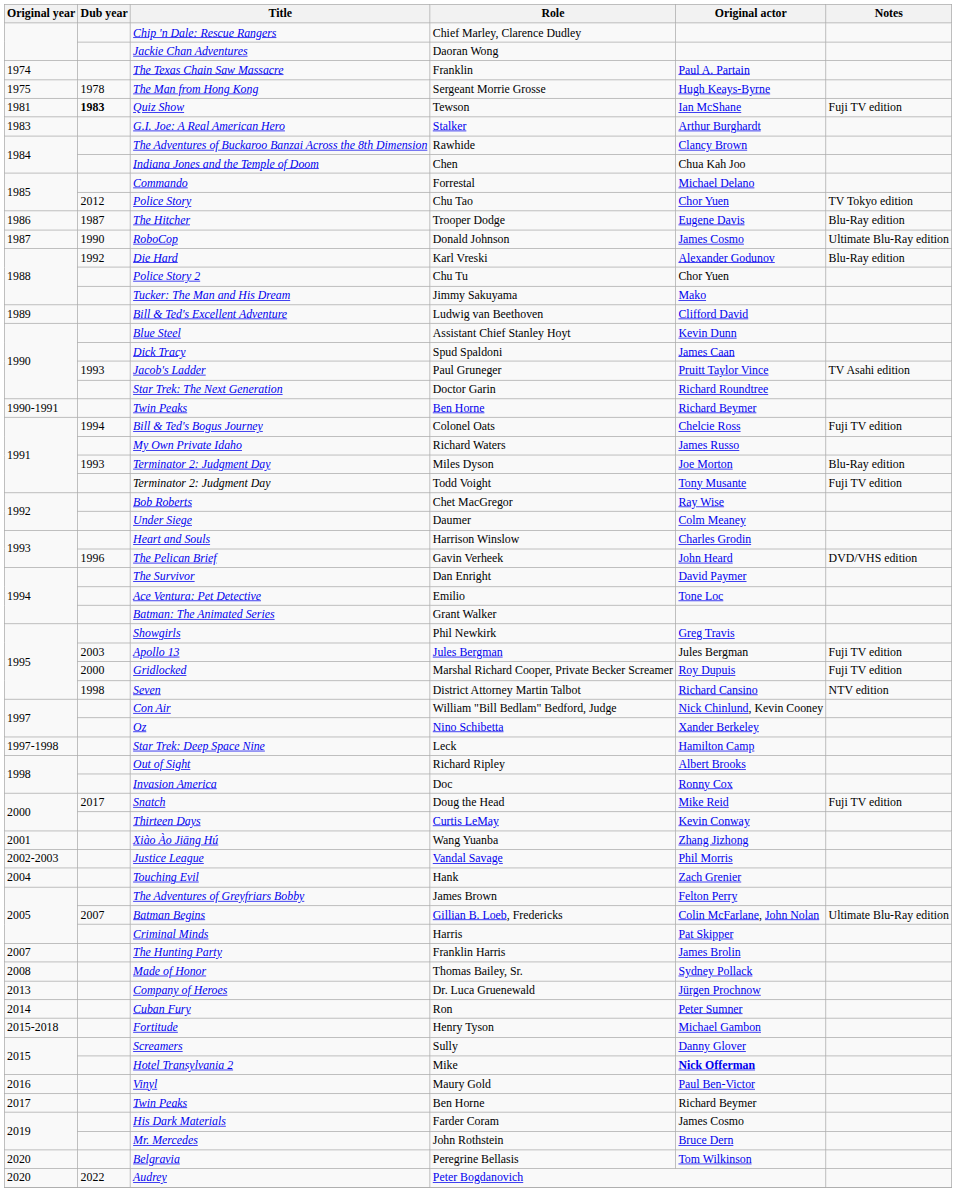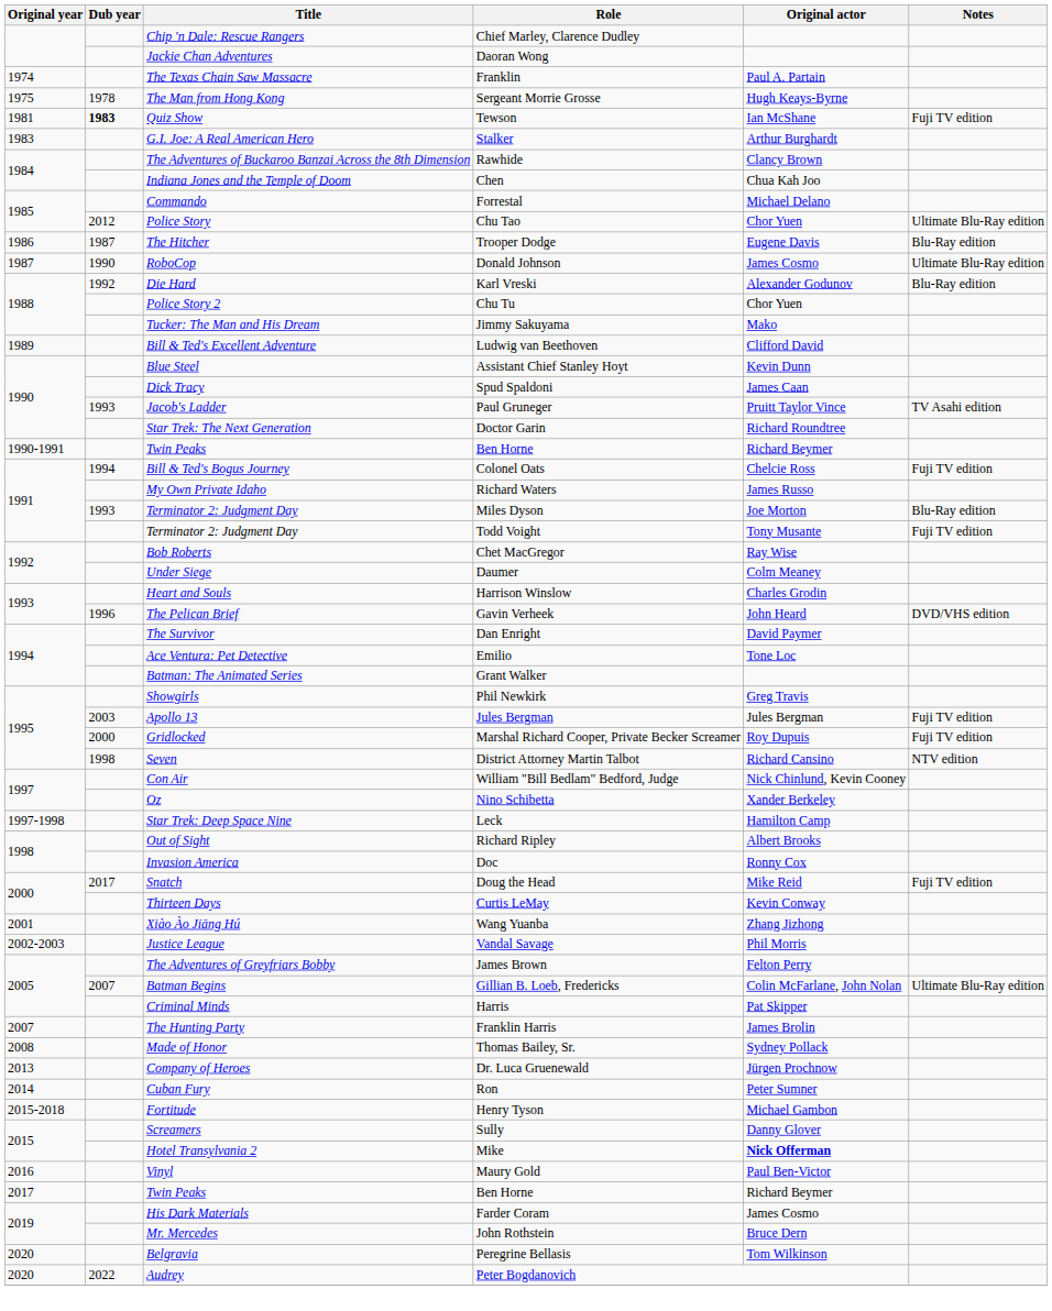 <table class="wikitable sortable">
 <tr>
 <th>Original year</th>
 <th>Dub year</th>
 <th>Title</th>
 <th>Role</th>
 <th>Original actor</th>
 <th>Notes</th>
 </tr>
 <tr>
 <td rowspan="2"></td>
 <td></td>
 <td><em><a href='#'>Chip 'n Dale: Rescue Rangers</a></em></td>
 <td>Chief Marley, Clarence Dudley</td>
 <td></td>
 <td></td>
 </tr>
 <tr>
 <td></td>
 <td><em><a href='#'>Jackie Chan Adventures</a></em></td>
 <td>Daoran Wong</td>
 <td></td>
 <td></td>
 </tr>
 <tr>
 <td>1974</td>
 <td></td>
 <td><em><a href='#'>The Texas Chain Saw Massacre</a></em></td>
 <td>Franklin</td>
 <td><a href='#'>Paul A. Partain</a></td>
 <td></td>
 </tr>
 <tr>
 <td>1975</td>
 <td>1978</td>
 <td><em><a href='#'>The Man from Hong Kong</a></em></td>
 <td>Sergeant Morrie Grosse</td>
 <td><a href='#'>Hugh Keays-Byrne</a></td>
 <td></td>
 </tr>
 <tr>
 <td>1981</td>
 <td><strong>1983</strong></td>
 <td><em><a href='#'>Quiz Show</a></em></td>
 <td>Tewson</td>
 <td><a href='#'>Ian McShane</a></td>
 <td>Fuji TV edition</td>
 </tr>
 <tr>
 <td>1983</td>
 <td></td>
 <td><em><a href='#'>G.I. Joe: A Real American Hero</a></em></td>
 <td><a href='#'>Stalker</a></td>
 <td><a href='#'>Arthur Burghardt</a></td>
 <td></td>
 </tr>
 <tr>
 <td rowspan="2">1984</td>
 <td></td>
 <td><em><a href='#'>The Adventures of Buckaroo Banzai Across the 8th Dimension</a></em></td>
 <td>Rawhide</td>
 <td><a href='#'>Clancy Brown</a></td>
 <td></td>
 </tr>
 <tr>
 <td></td>
 <td><em><a href='#'>Indiana Jones and the Temple of Doom</a></em></td>
 <td>Chen</td>
 <td>Chua Kah Joo</td>
 <td></td>
 </tr>
 <tr>
 <td rowspan="2">1985</td>
 <td></td>
 <td><em><a href='#'>Commando</a></em></td>
 <td>Forrestal</td>
 <td><a href='#'>Michael Delano</a></td>
 <td></td>
 </tr>
 <tr>
 <td>2012</td>
 <td><em><a href='#'>Police Story</a></em></td>
 <td>Chu Tao</td>
 <td><a href='#'>Chor Yuen</a></td>
-<td>TV Tokyo edition</td>
+<td>Ultimate Blu-Ray edition</td>
 </tr>
 <tr>
 <td>1986</td>
 <td>1987</td>
 <td><em><a href='#'>The Hitcher</a></em></td>
 <td>Trooper Dodge</td>
 <td><a href='#'>Eugene Davis</a></td>
 <td>Blu-Ray edition</td>
 </tr>
 <tr>
 <td>1987</td>
 <td>1990</td>
 <td><em><a href='#'>RoboCop</a></em></td>
 <td>Donald Johnson</td>
 <td><a href='#'>James Cosmo</a></td>
 <td>Ultimate Blu-Ray edition</td>
 </tr>
 <tr>
 <td rowspan="3">1988</td>
 <td>1992</td>
 <td><em><a href='#'>Die Hard</a></em></td>
 <td>Karl Vreski</td>
 <td><a href='#'>Alexander Godunov</a></td>
 <td>Blu-Ray edition</td>
 </tr>
 <tr>
 <td></td>
 <td><em><a href='#'>Police Story 2</a></em></td>
 <td>Chu Tu</td>
 <td>Chor Yuen</td>
 <td></td>
 </tr>
 <tr>
 <td></td>
 <td><em><a href='#'>Tucker: The Man and His Dream</a></em></td>
 <td>Jimmy Sakuyama</td>
 <td><a href='#'>Mako</a></td>
 <td></td>
 </tr>
 <tr>
 <td>1989</td>
 <td></td>
 <td><em><a href='#'>Bill & Ted's Excellent Adventure</a></em></td>
 <td>Ludwig van Beethoven</td>
 <td><a href='#'>Clifford David</a></td>
 <td></td>
 </tr>
 <tr>
 <td rowspan="4">1990</td>
 <td></td>
 <td><em><a href='#'>Blue Steel</a></em></td>
 <td>Assistant Chief Stanley Hoyt</td>
 <td><a href='#'>Kevin Dunn</a></td>
 <td></td>
 </tr>
 <tr>
 <td></td>
 <td><em><a href='#'>Dick Tracy</a></em></td>
 <td>Spud Spaldoni</td>
 <td><a href='#'>James Caan</a></td>
 <td></td>
 </tr>
 <tr>
 <td>1993</td>
 <td><em><a href='#'>Jacob's Ladder</a></em></td>
 <td>Paul Gruneger</td>
 <td><a href='#'>Pruitt Taylor Vince</a></td>
 <td>TV Asahi edition</td>
 </tr>
 <tr>
 <td></td>
 <td><em><a href='#'>Star Trek: The Next Generation</a></em></td>
 <td>Doctor Garin</td>
 <td><a href='#'>Richard Roundtree</a></td>
 <td></td>
 </tr>
 <tr>
 <td>1990-1991</td>
 <td></td>
 <td><em><a href='#'>Twin Peaks</a></em></td>
 <td><a href='#'>Ben Horne</a></td>
 <td><a href='#'>Richard Beymer</a></td>
 <td></td>
 </tr>
 <tr>
 <td rowspan="4">1991</td>
 <td>1994</td>
 <td><em><a href='#'>Bill & Ted's Bogus Journey</a></em></td>
 <td>Colonel Oats</td>
 <td><a href='#'>Chelcie Ross</a></td>
 <td>Fuji TV edition</td>
 </tr>
 <tr>
 <td></td>
 <td><em><a href='#'>My Own Private Idaho</a></em></td>
 <td>Richard Waters</td>
 <td><a href='#'>James Russo</a></td>
 <td></td>
 </tr>
 <tr>
 <td>1993</td>
 <td><em><a href='#'>Terminator 2: Judgment Day</a></em></td>
 <td>Miles Dyson</td>
 <td><a href='#'>Joe Morton</a></td>
 <td>Blu-Ray edition</td>
 </tr>
 <tr>
 <td></td>
 <td><em>Terminator 2: Judgment Day</em></td>
 <td>Todd Voight</td>
 <td><a href='#'>Tony Musante</a></td>
 <td>Fuji TV edition</td>
 </tr>
 <tr>
 <td rowspan="2">1992</td>
 <td></td>
 <td><em><a href='#'>Bob Roberts</a></em></td>
 <td>Chet MacGregor</td>
 <td><a href='#'>Ray Wise</a></td>
 <td></td>
 </tr>
 <tr>
 <td></td>
 <td><em><a href='#'>Under Siege</a></em></td>
 <td>Daumer</td>
 <td><a href='#'>Colm Meaney</a></td>
 <td></td>
 </tr>
 <tr>
 <td rowspan="2">1993</td>
 <td></td>
 <td><em><a href='#'>Heart and Souls</a></em></td>
 <td>Harrison Winslow</td>
 <td><a href='#'>Charles Grodin</a></td>
 <td></td>
 </tr>
 <tr>
 <td>1996</td>
 <td><em><a href='#'>The Pelican Brief</a></em></td>
 <td>Gavin Verheek</td>
 <td><a href='#'>John Heard</a></td>
 <td>DVD/VHS edition</td>
 </tr>
 <tr>
 <td rowspan="3">1994</td>
 <td></td>
 <td><em><a href='#'>The Survivor</a></em></td>
 <td>Dan Enright</td>
 <td><a href='#'>David Paymer</a></td>
 <td></td>
 </tr>
 <tr>
 <td></td>
 <td><em><a href='#'>Ace Ventura: Pet Detective</a></em></td>
 <td>Emilio</td>
 <td><a href='#'>Tone Loc</a></td>
 <td></td>
 </tr>
 <tr>
 <td></td>
 <td><em><a href='#'>Batman: The Animated Series</a></em></td>
 <td>Grant Walker</td>
 <td></td>
 <td></td>
 </tr>
 <tr>
 <td rowspan="4">1995</td>
 <td></td>
 <td><em><a href='#'>Showgirls</a></em></td>
 <td>Phil Newkirk</td>
 <td><a href='#'>Greg Travis</a></td>
 <td></td>
 </tr>
 <tr>
 <td>2003</td>
 <td><em><a href='#'>Apollo 13</a></em></td>
 <td><a href='#'>Jules Bergman</a></td>
 <td>Jules Bergman</td>
 <td>Fuji TV edition</td>
 </tr>
 <tr>
 <td>2000</td>
 <td><em><a href='#'>Gridlocked</a></em></td>
 <td>Marshal Richard Cooper, Private Becker Screamer</td>
 <td><a href='#'>Roy Dupuis</a></td>
 <td>Fuji TV edition</td>
 </tr>
 <tr>
 <td>1998</td>
 <td><em><a href='#'>Seven</a></em></td>
 <td>District Attorney Martin Talbot</td>
 <td><a href='#'>Richard Cansino</a></td>
 <td>NTV edition</td>
 </tr>
 <tr>
 <td rowspan="2">1997</td>
 <td></td>
 <td><em><a href='#'>Con Air</a></em></td>
 <td>William "Bill Bedlam" Bedford, Judge</td>
 <td><a href='#'>Nick Chinlund</a>, Kevin Cooney</td>
 <td></td>
 </tr>
 <tr>
 <td></td>
 <td><em><a href='#'>Oz</a></em></td>
 <td><a href='#'>Nino Schibetta</a></td>
 <td><a href='#'>Xander Berkeley</a></td>
 <td></td>
 </tr>
 <tr>
 <td>1997-1998</td>
 <td></td>
 <td><em><a href='#'>Star Trek: Deep Space Nine</a></em></td>
 <td>Leck</td>
 <td><a href='#'>Hamilton Camp</a></td>
 <td></td>
 </tr>
 <tr>
 <td rowspan="2">1998</td>
 <td></td>
 <td><em><a href='#'>Out of Sight</a></em></td>
 <td>Richard Ripley</td>
 <td><a href='#'>Albert Brooks</a></td>
 <td></td>
 </tr>
 <tr>
 <td></td>
 <td><em><a href='#'>Invasion America</a></em></td>
 <td>Doc</td>
 <td><a href='#'>Ronny Cox</a></td>
 <td></td>
 </tr>
 <tr>
 <td rowspan="2">2000</td>
 <td>2017</td>
 <td><em><a href='#'>Snatch</a></em></td>
 <td>Doug the Head</td>
 <td><a href='#'>Mike Reid</a></td>
 <td>Fuji TV edition</td>
 </tr>
 <tr>
 <td></td>
 <td><em><a href='#'>Thirteen Days</a></em></td>
 <td><a href='#'>Curtis LeMay</a></td>
 <td><a href='#'>Kevin Conway</a></td>
 <td></td>
 </tr>
 <tr>
 <td>2001</td>
 <td></td>
 <td><em><a href='#'>Xiào Ào Jiāng Hú</a></em></td>
 <td>Wang Yuanba</td>
 <td><a href='#'>Zhang Jizhong</a></td>
 <td></td>
 </tr>
 <tr>
 <td>2002-2003</td>
 <td></td>
 <td><em><a href='#'>Justice League</a></em></td>
 <td><a href='#'>Vandal Savage</a></td>
 <td><a href='#'>Phil Morris</a></td>
 <td></td>
 </tr>
 <tr>
-<td>2004</td>
-<td></td>
-<td><em><a href='#'>Touching Evil</a></em></td>
-<td>Hank</td>
-<td><a href='#'>Zach Grenier</a></td>
-<td></td>
-</tr>
-<tr>
 <td rowspan="3">2005</td>
 <td></td>
 <td><em><a href='#'>The Adventures of Greyfriars Bobby</a></em></td>
 <td>James Brown</td>
 <td><a href='#'>Felton Perry</a></td>
 <td></td>
 </tr>
 <tr>
 <td>2007</td>
 <td><em><a href='#'>Batman Begins</a></em></td>
 <td><a href='#'>Gillian B. Loeb</a>, Fredericks</td>
 <td><a href='#'>Colin McFarlane</a>, <a href='#'>John Nolan</a></td>
 <td>Ultimate Blu-Ray edition</td>
 </tr>
 <tr>
 <td></td>
 <td><em><a href='#'>Criminal Minds</a></em></td>
 <td>Harris</td>
 <td><a href='#'>Pat Skipper</a></td>
 <td></td>
 </tr>
 <tr>
 <td>2007</td>
 <td></td>
 <td><em><a href='#'>The Hunting Party</a></em></td>
 <td>Franklin Harris</td>
 <td><a href='#'>James Brolin</a></td>
 <td></td>
 </tr>
 <tr>
 <td>2008</td>
 <td></td>
 <td><em><a href='#'>Made of Honor</a></em></td>
 <td>Thomas Bailey, Sr.</td>
 <td><a href='#'>Sydney Pollack</a></td>
 <td></td>
 </tr>
 <tr>
 <td>2013</td>
 <td></td>
 <td><em><a href='#'>Company of Heroes</a></em></td>
 <td>Dr. Luca Gruenewald</td>
 <td><a href='#'>Jürgen Prochnow</a></td>
 <td></td>
 </tr>
 <tr>
 <td>2014</td>
 <td></td>
 <td><em><a href='#'>Cuban Fury</a></em></td>
 <td>Ron</td>
 <td><a href='#'>Peter Sumner</a></td>
 <td></td>
 </tr>
 <tr>
 <td>2015-2018</td>
 <td></td>
 <td><em><a href='#'>Fortitude</a></em></td>
 <td>Henry Tyson</td>
 <td><a href='#'>Michael Gambon</a></td>
 <td></td>
 </tr>
 <tr>
 <td rowspan="2">2015</td>
 <td></td>
 <td><em><a href='#'>Screamers</a></em></td>
 <td>Sully</td>
 <td><a href='#'>Danny Glover</a></td>
 <td></td>
 </tr>
 <tr>
 <td></td>
 <td><em><a href='#'>Hotel Transylvania 2</a></em></td>
 <td>Mike</td>
 <td><strong><a href='#'>Nick Offerman</a></strong></td>
 <td></td>
 </tr>
 <tr>
 <td>2016</td>
 <td></td>
 <td><em><a href='#'>Vinyl</a></em></td>
 <td>Maury Gold</td>
 <td><a href='#'>Paul Ben-Victor</a></td>
 <td></td>
 </tr>
 <tr>
 <td>2017</td>
 <td></td>
 <td><em><a href='#'>Twin Peaks</a></em></td>
 <td>Ben Horne</td>
 <td>Richard Beymer</td>
 <td></td>
 </tr>
 <tr>
 <td rowspan="2">2019</td>
 <td></td>
 <td><em><a href='#'>His Dark Materials</a></em></td>
 <td>Farder Coram</td>
 <td>James Cosmo</td>
 <td></td>
 </tr>
 <tr>
 <td></td>
 <td><em><a href='#'>Mr. Mercedes</a></em></td>
 <td>John Rothstein</td>
 <td><a href='#'>Bruce Dern</a></td>
 <td></td>
 </tr>
 <tr>
 <td>2020</td>
 <td></td>
 <td><em><a href='#'>Belgravia</a></em></td>
 <td>Peregrine Bellasis</td>
 <td><a href='#'>Tom Wilkinson</a></td>
 <td></td>
 </tr>
 <tr>
 <td>2020</td>
 <td>2022</td>
 <td><em><a href='#'>Audrey</a></em></td>
 <td colspan="2"><a href='#'>Peter Bogdanovich</a></td>
 <td></td>
 </tr>
 <tr>
 </tr>
 </table>
